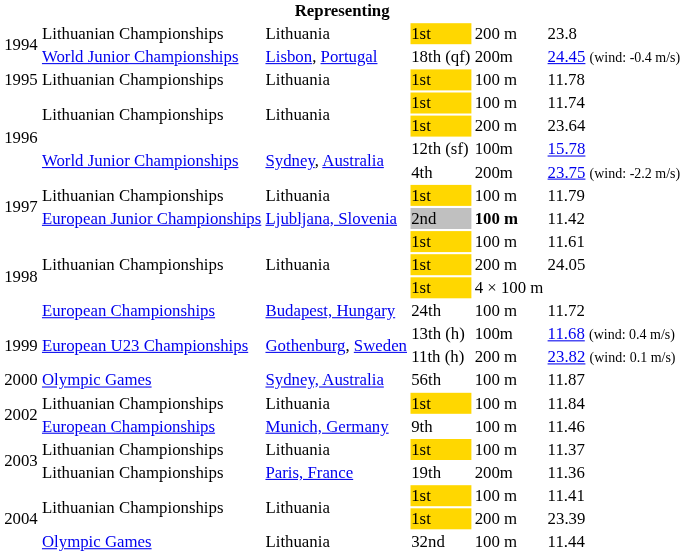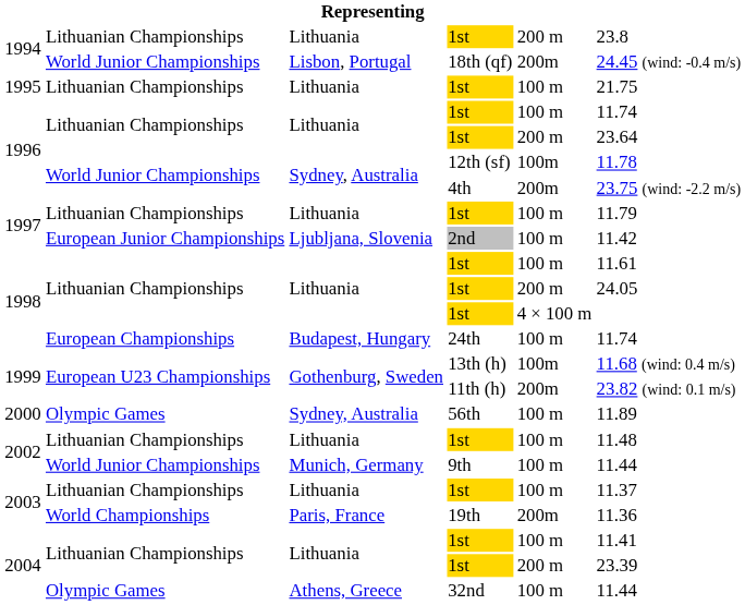 <table>
 <tr>
 <th colspan="6">Representing </th>
 </tr>
 <tr>
 <td rowspan=2>1994</td>
 <td>Lithuanian Championships</td>
 <td>Lithuania</td>
 <td bgcolor=gold>1st</td>
 <td>200 m</td>
 <td>23.8</td>
 </tr>
 <tr>
 <td><a href='#'>World Junior Championships</a></td>
 <td><a href='#'>Lisbon</a>, <a href='#'>Portugal</a></td>
 <td>18th (qf)</td>
 <td>200m</td>
 <td><a href='#'>24.45</a> <small>(wind: -0.4 m/s)</small></td>
 </tr>
 <tr>
 <td>1995</td>
 <td>Lithuanian Championships</td>
 <td>Lithuania</td>
 <td bgcolor=gold>1st</td>
 <td>100 m</td>
-<td>11.78</td>
+<td>21.75</td>
 </tr>
 <tr>
 <td rowspan=4>1996</td>
 <td rowspan=2>Lithuanian Championships</td>
 <td rowspan=2>Lithuania</td>
 <td bgcolor=gold>1st</td>
 <td>100 m</td>
 <td>11.74</td>
 </tr>
 <tr>
 <td bgcolor=gold>1st</td>
 <td>200 m</td>
 <td>23.64</td>
 </tr>
 <tr>
 <td rowspan=2><a href='#'>World Junior Championships</a></td>
 <td rowspan=2><a href='#'>Sydney</a>, <a href='#'>Australia</a></td>
 <td>12th (sf)</td>
 <td>100m</td>
-<td><a href='#'>15.78</a></td>
+<td><a href='#'>11.78</a></td>
 </tr>
 <tr>
 <td>4th</td>
 <td>200m</td>
 <td><a href='#'>23.75</a> <small>(wind: -2.2 m/s)</small></td>
 </tr>
 <tr>
 <td rowspan=2>1997</td>
 <td>Lithuanian Championships</td>
 <td>Lithuania</td>
 <td bgcolor=gold>1st</td>
 <td>100 m</td>
 <td>11.79</td>
 </tr>
 <tr>
 <td><a href='#'>European Junior Championships</a></td>
 <td><a href='#'>Ljubljana, Slovenia</a></td>
 <td bgcolor=silver>2nd</td>
-<td><strong>100 m</strong></td>
+<td>100 m</td>
 <td>11.42</td>
 </tr>
 <tr>
 <td rowspan=4>1998</td>
 <td rowspan=3>Lithuanian Championships</td>
 <td rowspan=3>Lithuania</td>
 <td bgcolor=gold>1st</td>
 <td>100 m</td>
 <td>11.61</td>
 </tr>
 <tr>
 <td bgcolor=gold>1st</td>
 <td>200 m</td>
 <td>24.05</td>
 </tr>
 <tr>
 <td bgcolor=gold>1st</td>
 <td>4 × 100 m</td>
 <td></td>
 </tr>
 <tr>
 <td><a href='#'>European Championships</a></td>
 <td><a href='#'>Budapest, Hungary</a></td>
 <td>24th</td>
 <td>100 m</td>
-<td>11.72</td>
+<td>11.74</td>
 </tr>
 <tr>
 <td rowspan=2>1999</td>
 <td rowspan=2><a href='#'>European U23 Championships</a></td>
 <td rowspan=2><a href='#'>Gothenburg</a>, <a href='#'>Sweden</a></td>
 <td>13th (h)</td>
 <td>100m</td>
 <td><a href='#'>11.68</a> <small>(wind: 0.4 m/s)</small></td>
 </tr>
 <tr>
 <td>11th (h)</td>
-<td>200 m</td>
+<td>200m</td>
 <td><a href='#'>23.82</a> <small>(wind: 0.1 m/s)</small></td>
 </tr>
 <tr>
 <td>2000</td>
 <td><a href='#'>Olympic Games</a></td>
 <td><a href='#'>Sydney, Australia</a></td>
 <td>56th</td>
 <td>100 m</td>
-<td>11.87</td>
+<td>11.89</td>
 </tr>
 <tr>
 <td rowspan=2>2002</td>
 <td>Lithuanian Championships</td>
 <td>Lithuania</td>
 <td bgcolor=gold>1st</td>
 <td>100 m</td>
-<td>11.84</td>
+<td>11.48</td>
 </tr>
 <tr>
-<td><a href='#'>European Championships</a></td>
+<td><a href='#'>World Junior Championships</a></td>
 <td><a href='#'>Munich, Germany</a></td>
 <td>9th</td>
 <td>100 m</td>
-<td>11.46</td>
+<td>11.44</td>
 </tr>
 <tr>
 <td rowspan=2>2003</td>
 <td>Lithuanian Championships</td>
 <td>Lithuania</td>
 <td bgcolor=gold>1st</td>
 <td>100 m</td>
 <td>11.37</td>
 </tr>
 <tr>
-<td>Lithuanian Championships</td>
+<td><a href='#'>World Championships</a></td>
 <td><a href='#'>Paris, France</a></td>
 <td>19th</td>
 <td>200m</td>
 <td>11.36</td>
 </tr>
 <tr>
 <td rowspan=3>2004</td>
 <td rowspan=2>Lithuanian Championships</td>
 <td rowspan=2>Lithuania</td>
 <td bgcolor=gold>1st</td>
 <td>100 m</td>
 <td>11.41</td>
 </tr>
 <tr>
 <td bgcolor=gold>1st</td>
 <td>200 m</td>
 <td>23.39</td>
 </tr>
 <tr>
 <td><a href='#'>Olympic Games</a></td>
-<td>Lithuania</td>
+<td><a href='#'>Athens, Greece</a></td>
 <td>32nd</td>
 <td>100 m</td>
 <td>11.44</td>
 </tr>
 </table>
